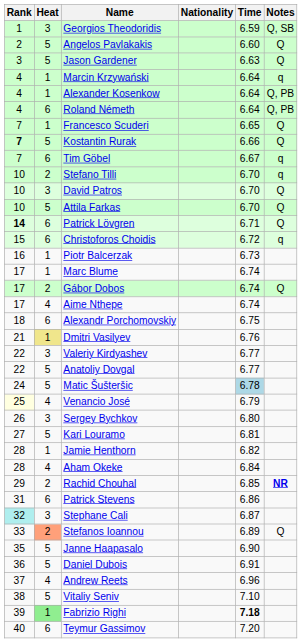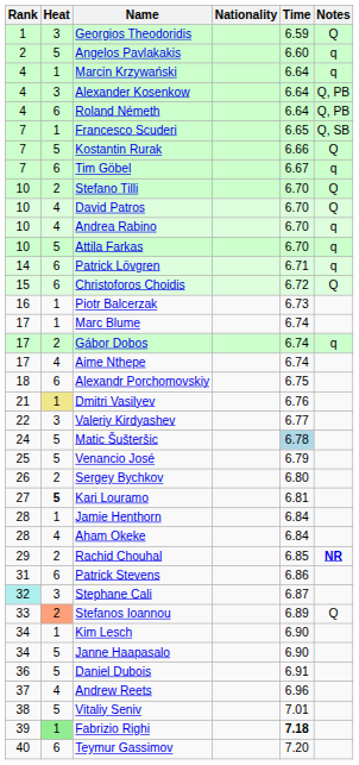 <table class="wikitable sortable" style="text-align:center">
 <tr>
 <th>Rank</th>
 <th>Heat</th>
 <th>Name</th>
 <th>Nationality</th>
 <th>Time</th>
 <th>Notes</th>
 </tr>
 <tr bgcolor=ccffcc>
 <td>1</td>
 <td>3</td>
 <td align="left"><a href='#'>Georgios Theodoridis</a></td>
 <td align=left></td>
 <td>6.59</td>
-<td>Q, SB</td>
+<td>Q</td>
 </tr>
 <tr bgcolor=ccffcc>
 <td>2</td>
 <td>5</td>
 <td align="left"><a href='#'>Angelos Pavlakakis</a></td>
 <td align=left></td>
 <td>6.60</td>
-<td>Q</td>
-</tr>
-<tr bgcolor=ccffcc>
-<td>3</td>
-<td>5</td>
-<td align="left"><a href='#'>Jason Gardener</a></td>
-<td align=left></td>
-<td>6.63</td>
-<td>Q</td>
+<td>q</td>
 </tr>
 <tr bgcolor=ccffcc>
 <td>4</td>
 <td>1</td>
 <td align="left"><a href='#'>Marcin Krzywański</a></td>
 <td align=left></td>
 <td>6.64</td>
 <td>q</td>
 </tr>
 <tr bgcolor=ccffcc>
 <td>4</td>
-<td>1</td>
+<td>3</td>
 <td align="left"><a href='#'>Alexander Kosenkow</a></td>
 <td align=left></td>
 <td>6.64</td>
 <td>Q, PB</td>
 </tr>
 <tr bgcolor=ccffcc>
 <td>4</td>
 <td>6</td>
 <td align="left"><a href='#'>Roland Németh</a></td>
 <td align=left></td>
 <td>6.64</td>
 <td>Q, PB</td>
 </tr>
 <tr bgcolor=ccffcc>
 <td>7</td>
 <td>1</td>
 <td align="left"><a href='#'>Francesco Scuderi</a></td>
 <td align=left></td>
 <td>6.65</td>
-<td>Q</td>
+<td>Q, SB</td>
 </tr>
 <tr bgcolor=ccffcc>
-<td><strong>7</strong></td>
+<td>7</td>
 <td>5</td>
 <td align="left"><a href='#'>Kostantin Rurak</a></td>
 <td align=left></td>
 <td>6.66</td>
 <td>Q</td>
 </tr>
 <tr bgcolor=ccffcc>
 <td>7</td>
 <td>6</td>
 <td align="left"><a href='#'>Tim Göbel</a></td>
 <td align=left></td>
 <td>6.67</td>
 <td>q</td>
 </tr>
 <tr bgcolor=ccffcc>
 <td>10</td>
 <td>2</td>
 <td align="left"><a href='#'>Stefano Tilli</a></td>
 <td align=left></td>
 <td>6.70</td>
-<td>q</td>
+<td>Q</td>
 </tr>
 <tr bgcolor=ddffdd>
 <td>10</td>
-<td>3</td>
+<td>4</td>
 <td align="left"><a href='#'>David Patros</a></td>
 <td align=left></td>
 <td>6.70</td>
 <td>Q</td>
+</tr>
+<tr bgcolor=ddffdd>
+<td>10</td>
+<td>4</td>
+<td align="left"><a href='#'>Andrea Rabino</a></td>
+<td align=left></td>
+<td>6.70</td>
+<td>q</td>
 </tr>
 <tr bgcolor=ccffcc>
 <td>10</td>
 <td>5</td>
 <td align="left"><a href='#'>Attila Farkas</a></td>
 <td align=left></td>
 <td>6.70</td>
-<td>Q</td>
+<td>q</td>
 </tr>
 <tr bgcolor=ddffdd>
-<td><strong>14</strong></td>
+<td>14</td>
 <td>6</td>
 <td align="left"><a href='#'>Patrick Lövgren</a></td>
 <td align=left></td>
 <td>6.71</td>
-<td>Q</td>
+<td>q</td>
 </tr>
 <tr bgcolor=ddffdd>
 <td>15</td>
 <td>6</td>
 <td align="left"><a href='#'>Christoforos Choidis</a></td>
 <td align=left></td>
 <td>6.72</td>
-<td>q</td>
+<td>Q</td>
 </tr>
 <tr>
 <td>16</td>
 <td>1</td>
 <td align="left"><a href='#'>Piotr Balcerzak</a></td>
 <td align=left></td>
 <td>6.73</td>
 <td></td>
 </tr>
 <tr>
 <td>17</td>
 <td>1</td>
 <td align="left"><a href='#'>Marc Blume</a></td>
 <td align=left></td>
 <td>6.74</td>
 <td></td>
 </tr>
 <tr bgcolor=ccffcc>
 <td>17</td>
 <td>2</td>
 <td align="left"><a href='#'>Gábor Dobos</a></td>
 <td align=left></td>
 <td>6.74</td>
-<td>Q</td>
+<td>q</td>
 </tr>
 <tr>
 <td>17</td>
 <td>4</td>
 <td align="left"><a href='#'>Aime Nthepe</a></td>
 <td align=left></td>
 <td>6.74</td>
 <td></td>
 </tr>
 <tr>
 <td>18</td>
 <td>6</td>
 <td align="left"><a href='#'>Alexandr Porchomovskiy</a></td>
 <td align=left></td>
 <td>6.75</td>
 <td></td>
 </tr>
 <tr>
 <td>21</td>
 <td style="background: khaki;">1</td>
 <td align="left"><a href='#'>Dmitri Vasilyev</a></td>
 <td align=left></td>
 <td>6.76</td>
 <td></td>
 </tr>
 <tr>
 <td>22</td>
 <td>3</td>
 <td align="left"><a href='#'>Valeriy Kirdyashev</a></td>
 <td align=left></td>
 <td>6.77</td>
 <td></td>
 </tr>
 <tr>
-<td>22</td>
-<td>5</td>
-<td align="left"><a href='#'>Anatoliy Dovgal</a></td>
-<td align=left></td>
-<td>6.77</td>
-<td></td>
-</tr>
-<tr>
 <td>24</td>
 <td>5</td>
 <td align="left"><a href='#'>Matic Šušteršic</a></td>
 <td align=left></td>
 <td style="background: lightblue;">6.78</td>
 <td></td>
 </tr>
 <tr>
-<td style="background: lightyellow;">25</td>
-<td>4</td>
+<td>25</td>
+<td>5</td>
 <td align="left"><a href='#'>Venancio José</a></td>
 <td align=left></td>
 <td>6.79</td>
 <td></td>
 </tr>
 <tr>
 <td>26</td>
-<td>3</td>
+<td>2</td>
 <td align="left"><a href='#'>Sergey Bychkov</a></td>
 <td align=left></td>
 <td>6.80</td>
 <td></td>
 </tr>
 <tr>
 <td>27</td>
-<td>5</td>
+<td><strong>5</strong></td>
 <td align="left"><a href='#'>Kari Louramo</a></td>
 <td align=left></td>
 <td>6.81</td>
 <td></td>
 </tr>
 <tr>
 <td>28</td>
 <td>1</td>
 <td align="left"><a href='#'>Jamie Henthorn</a></td>
 <td align=left></td>
-<td>6.82</td>
+<td>6.84</td>
 <td></td>
 </tr>
 <tr>
 <td>28</td>
 <td>4</td>
 <td align="left"><a href='#'>Aham Okeke</a></td>
 <td align=left></td>
 <td>6.84</td>
 <td></td>
 </tr>
 <tr>
 <td>29</td>
 <td>2</td>
 <td align="left"><a href='#'>Rachid Chouhal</a></td>
 <td align=left></td>
 <td>6.85</td>
 <td><strong><a href='#'>NR</a></strong></td>
 </tr>
 <tr>
 <td>31</td>
 <td>6</td>
 <td align="left"><a href='#'>Patrick Stevens</a></td>
 <td align=left></td>
 <td>6.86</td>
 <td></td>
 </tr>
 <tr>
 <td style="background: paleturquoise;">32</td>
 <td>3</td>
 <td align="left"><a href='#'>Stephane Cali</a></td>
 <td align=left></td>
 <td>6.87</td>
 <td></td>
 </tr>
 <tr>
 <td>33</td>
 <td style="background: lightsalmon;">2</td>
 <td align="left"><a href='#'>Stefanos Ioannou</a></td>
 <td align=left></td>
 <td>6.89</td>
 <td>Q</td>
 </tr>
 <tr>
-<td>35</td>
+<td>34</td>
+<td>1</td>
+<td align="left"><a href='#'>Kim Lesch</a></td>
+<td align=left></td>
+<td>6.90</td>
+<td></td>
+</tr>
+<tr>
+<td>34</td>
 <td>5</td>
 <td align="left"><a href='#'>Janne Haapasalo</a></td>
 <td align=left></td>
 <td>6.90</td>
 <td></td>
 </tr>
 <tr>
 <td>36</td>
 <td>5</td>
 <td align="left"><a href='#'>Daniel Dubois</a></td>
 <td align=left></td>
 <td>6.91</td>
 <td></td>
 </tr>
 <tr>
 <td>37</td>
 <td>4</td>
 <td align="left"><a href='#'>Andrew Reets</a></td>
 <td align=left></td>
 <td>6.96</td>
 <td></td>
 </tr>
 <tr>
 <td>38</td>
 <td>5</td>
 <td align="left"><a href='#'>Vitaliy Seniv</a></td>
 <td align=left></td>
-<td>7.10</td>
+<td>7.01</td>
 <td></td>
 </tr>
 <tr>
 <td>39</td>
 <td style="background: lightgreen;">1</td>
 <td align="left"><a href='#'>Fabrizio Righi</a></td>
 <td align=left></td>
 <td><strong>7.18</strong></td>
 <td></td>
 </tr>
 <tr>
 <td>40</td>
 <td>6</td>
 <td align="left"><a href='#'>Teymur Gassimov</a></td>
 <td align=left></td>
 <td>7.20</td>
 <td></td>
 </tr>
 </table>
